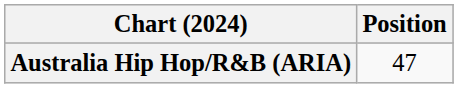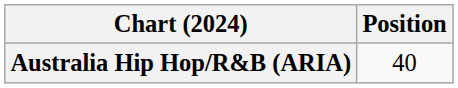 <table class="wikitable sortable plainrowheaders" style="text-align:center">
 <tr>
 <th>Chart (2024)</th>
 <th>Position</th>
 </tr>
 <tr>
 <th scope="row">Australia Hip Hop/R&B (ARIA)</th>
-<td>47</td>
+<td>40</td>
 </tr>
 </table>
